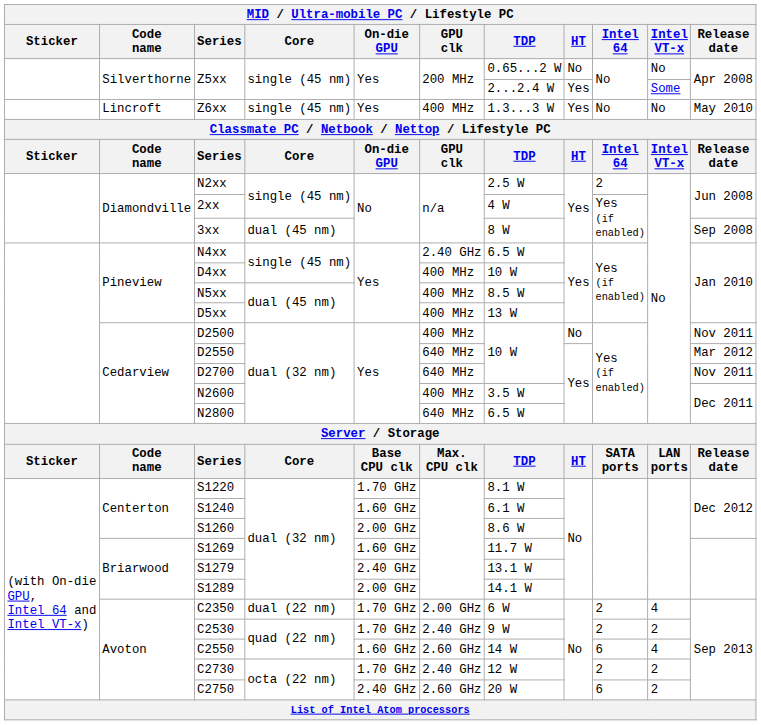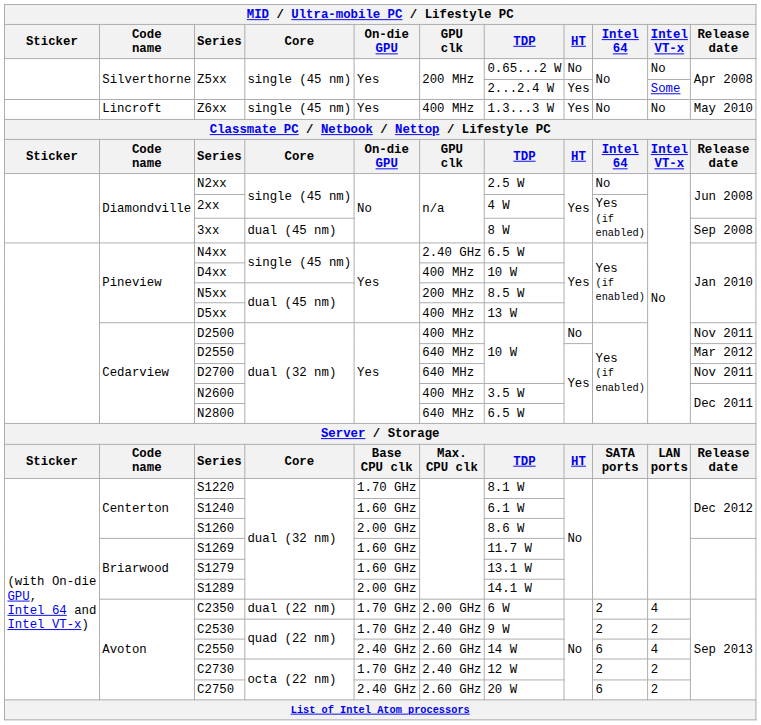 <table class="wikitable">
 <tr style="background:white">
 <th colspan="12"><a href='#'>MID</a> / <a href='#'>Ultra-mobile PC</a> / Lifestyle PC</th>
 </tr>
 <tr>
 <th>Sticker</th>
 <th>Code<br>name</th>
 <th>Series</th>
 <th>Core</th>
 <th>On-die<br><a href='#'>GPU</a></th>
 <th>GPU<br>clk</th>
 <th><a href='#'>TDP</a></th>
 <th><a href='#'>HT</a></th>
 <th><a href='#'>Intel<br>64</a></th>
 <th><a href='#'>Intel<br>VT-x</a></th>
 <th>Release<br>date</th>
 </tr>
 <tr style="background:white">
 <td rowspan=2></td>
 <td rowspan=2>Silverthorne</td>
 <td rowspan=2>Z5xx</td>
 <td rowspan=2>single (45 nm)</td>
 <td rowspan=2>Yes</td>
 <td rowspan=2>200 MHz</td>
 <td>0.65...2 W</td>
 <td>No</td>
 <td rowspan=2>No</td>
 <td>No</td>
 <td rowspan=2>Apr 2008</td>
 </tr>
 <tr style="background:white">
 <td>2...2.4 W</td>
 <td>Yes</td>
 <td><a href='#'>Some</a></td>
 </tr>
 <tr style="background:white">
 <td></td>
 <td>Lincroft</td>
 <td>Z6xx</td>
 <td>single (45 nm)</td>
 <td>Yes</td>
 <td>400 MHz</td>
 <td>1.3...3 W</td>
 <td>Yes</td>
 <td>No</td>
 <td>No</td>
 <td>May 2010</td>
 </tr>
 <tr>
 <th colspan="12"><a href='#'>Classmate PC</a> / <a href='#'>Netbook</a> / <a href='#'>Nettop</a> / Lifestyle PC</th>
 </tr>
 <tr>
 <th>Sticker</th>
 <th>Code<br>name</th>
 <th>Series</th>
 <th>Core</th>
 <th>On-die<br><a href='#'>GPU</a></th>
 <th>GPU<br>clk</th>
 <th><a href='#'>TDP</a></th>
 <th><a href='#'>HT</a></th>
 <th><a href='#'>Intel<br>64</a></th>
 <th><a href='#'>Intel<br>VT-x</a></th>
 <th>Release<br>date</th>
 </tr>
 <tr style="background:white">
 <td rowspan=3></td>
 <td rowspan=3>Diamondville</td>
 <td>N2xx</td>
 <td rowspan=2>single (45 nm)</td>
 <td rowspan=3>No</td>
 <td rowspan=3>n/a</td>
 <td>2.5 W</td>
 <td rowspan=3>Yes</td>
-<td>2</td>
+<td>No</td>
 <td rowspan=12>No</td>
 <td rowspan=2>Jun 2008</td>
 </tr>
 <tr style="background:white">
 <td>2xx</td>
 <td>4 W</td>
 <td rowspan=2>Yes <br><small>(if<br>enabled)</small></td>
 </tr>
 <tr style="background:white">
 <td>3xx</td>
 <td>dual (45 nm)</td>
 <td>8 W</td>
 <td>Sep 2008</td>
 </tr>
 <tr style="background:white">
 <td rowspan=9></td>
 <td rowspan=4>Pineview</td>
 <td>N4xx</td>
 <td rowspan=2>single (45 nm)</td>
 <td rowspan=4>Yes</td>
 <td>2.40 GHz</td>
 <td>6.5 W</td>
 <td rowspan=4>Yes</td>
 <td rowspan=4>Yes <br><small>(if<br>enabled)</small></td>
 <td rowspan=4>Jan 2010</td>
 </tr>
 <tr style="background:white">
 <td>D4xx</td>
 <td>400 MHz</td>
 <td>10 W</td>
 </tr>
 <tr style="background:white">
 <td>N5xx</td>
 <td rowspan=2>dual (45 nm)</td>
-<td>400 MHz</td>
+<td>200 MHz</td>
 <td>8.5 W</td>
 </tr>
 <tr style="background:white">
 <td>D5xx</td>
 <td>400 MHz</td>
 <td>13 W</td>
 </tr>
 <tr style="background:white">
 <td rowspan=5>Cedarview</td>
 <td>D2500</td>
 <td rowspan=5>dual (32 nm)</td>
 <td rowspan=5>Yes</td>
 <td>400 MHz</td>
 <td rowspan=3>10 W</td>
 <td>No</td>
 <td rowspan=5>Yes <br><small>(if<br>enabled)</small></td>
 <td rowspan=1>Nov 2011</td>
 </tr>
 <tr style="background:white">
 <td>D2550</td>
 <td>640 MHz</td>
 <td rowspan=4>Yes</td>
 <td rowspan=1>Mar 2012</td>
 </tr>
 <tr style="background:white">
 <td>D2700</td>
 <td>640 MHz</td>
 <td rowspan=1>Nov 2011</td>
 </tr>
 <tr style="background:white">
 <td>N2600</td>
 <td>400 MHz</td>
 <td>3.5 W</td>
 <td rowspan=2>Dec 2011</td>
 </tr>
 <tr style="background:white">
 <td>N2800</td>
 <td>640 MHz</td>
 <td>6.5 W</td>
 </tr>
 <tr>
 <th colspan=12><a href='#'>Server</a> / Storage</th>
 </tr>
 <tr>
 <th>Sticker</th>
 <th>Code<br>name</th>
 <th>Series</th>
 <th>Core</th>
 <th>Base<br>CPU clk</th>
 <th>Max.<br>CPU clk</th>
 <th><a href='#'>TDP</a></th>
 <th><a href='#'>HT</a></th>
 <th>SATA<br>ports</th>
 <th>LAN<br>ports</th>
 <th>Release<br>date</th>
 </tr>
 <tr style="background:white">
 <td rowspan=11><br><br>(with On-die<br><a href='#'>GPU</a>,<br><a href='#'>Intel 64</a> and<br> <a href='#'>Intel VT-x</a>)</td>
 <td rowspan=3>Centerton</td>
 <td>S1220</td>
 <td rowspan=6>dual (32 nm)</td>
 <td>1.70 GHz</td>
 <td rowspan=6></td>
 <td>8.1 W</td>
 <td rowspan=6>No</td>
 <td rowspan=6></td>
 <td rowspan=6></td>
 <td rowspan=3>Dec 2012</td>
 </tr>
 <tr style="background:white">
 <td>S1240</td>
 <td>1.60 GHz</td>
 <td>6.1 W</td>
 </tr>
 <tr style="background:white">
 <td>S1260</td>
 <td>2.00 GHz</td>
 <td>8.6 W</td>
 </tr>
 <tr style="background:white">
 <td rowspan=3>Briarwood</td>
 <td>S1269</td>
 <td>1.60 GHz</td>
 <td>11.7 W</td>
 <td rowspan=3></td>
 </tr>
 <tr style="background:white">
 <td>S1279</td>
-<td>2.40 GHz</td>
+<td>1.60 GHz</td>
 <td>13.1 W</td>
 </tr>
 <tr style="background:white">
 <td>S1289</td>
 <td>2.00 GHz</td>
 <td>14.1 W</td>
 </tr>
 <tr style="background:white">
 <td rowspan=5>Avoton</td>
 <td>C2350</td>
 <td rowspan=1>dual (22 nm)</td>
 <td>1.70 GHz</td>
 <td>2.00 GHz</td>
 <td>6 W</td>
 <td rowspan=5>No</td>
 <td>2</td>
 <td>4</td>
 <td rowspan=5>Sep 2013</td>
 </tr>
 <tr style="background:white">
 <td>C2530</td>
 <td rowspan=2>quad (22 nm)</td>
 <td>1.70 GHz</td>
 <td>2.40 GHz</td>
 <td>9 W</td>
 <td>2</td>
 <td>2</td>
 </tr>
 <tr style="background:white">
 <td>C2550</td>
-<td>1.60 GHz</td>
+<td>2.40 GHz</td>
 <td>2.60 GHz</td>
 <td>14 W</td>
 <td>6</td>
 <td>4</td>
 </tr>
 <tr style="background:white">
 <td>C2730</td>
 <td rowspan=2>octa (22 nm)</td>
 <td>1.70 GHz</td>
 <td>2.40 GHz</td>
 <td>12 W</td>
 <td>2</td>
 <td>2</td>
 </tr>
 <tr style="background:white">
 <td>C2750</td>
 <td>2.40 GHz</td>
 <td>2.60 GHz</td>
 <td>20 W</td>
 <td>6</td>
 <td>2</td>
 </tr>
 <tr>
 <th colspan=12><small><a href='#'>List of Intel Atom processors</a></small></th>
 </tr>
 </table>
